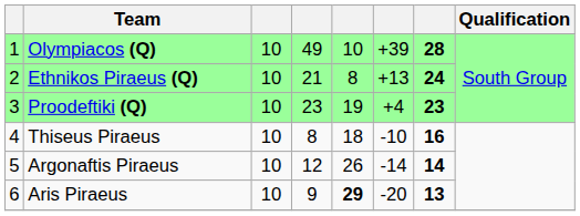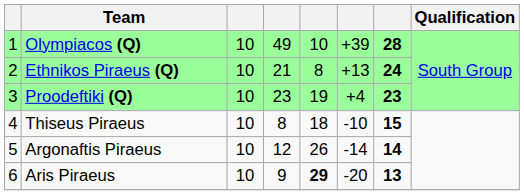 <table class="wikitable" style="text-align: center; font-size:100%">
 <tr>
 <th></th>
 <th width=190>Team</th>
 <th width=28></th>
 <th width=28></th>
 <th width=28></th>
 <th width=28></th>
 <th width=28></th>
 <th>Qualification</th>
 </tr>
 <tr bgcolor=#9AFF9A>
 <td>1</td>
 <td align=left><a href='#'>Olympiacos</a> <strong>(Q)</strong></td>
 <td>10</td>
 <td>49</td>
 <td>10</td>
 <td>+39</td>
 <td><strong>28</strong></td>
 <td rowspan=3><a href='#'>South Group</a></td>
 </tr>
 <tr bgcolor=#9AFF9A>
 <td>2</td>
 <td align=left><a href='#'>Ethnikos Piraeus</a> <strong>(Q)</strong></td>
 <td>10</td>
 <td>21</td>
 <td>8</td>
 <td>+13</td>
 <td><strong>24</strong></td>
 </tr>
 <tr bgcolor=#9AFF9A>
 <td>3</td>
 <td align=left><a href='#'>Proodeftiki</a> <strong>(Q)</strong></td>
 <td>10</td>
 <td>23</td>
 <td>19</td>
 <td>+4</td>
 <td><strong>23</strong></td>
 </tr>
 <tr>
 <td>4</td>
 <td align=left>Thiseus Piraeus</td>
 <td>10</td>
 <td>8</td>
 <td>18</td>
 <td>-10</td>
-<td><strong>16</strong></td>
+<td><strong>15</strong></td>
 <td rowspan=3></td>
 </tr>
 <tr>
 <td>5</td>
 <td align=left>Argonaftis Piraeus</td>
 <td>10</td>
 <td>12</td>
 <td>26</td>
 <td>-14</td>
 <td><strong>14</strong></td>
 </tr>
 <tr>
 <td>6</td>
 <td align=left>Aris Piraeus</td>
 <td>10</td>
 <td>9</td>
 <td><strong>29</strong></td>
 <td>-20</td>
 <td><strong>13</strong></td>
 </tr>
 <tr>
 </tr>
 </table>
